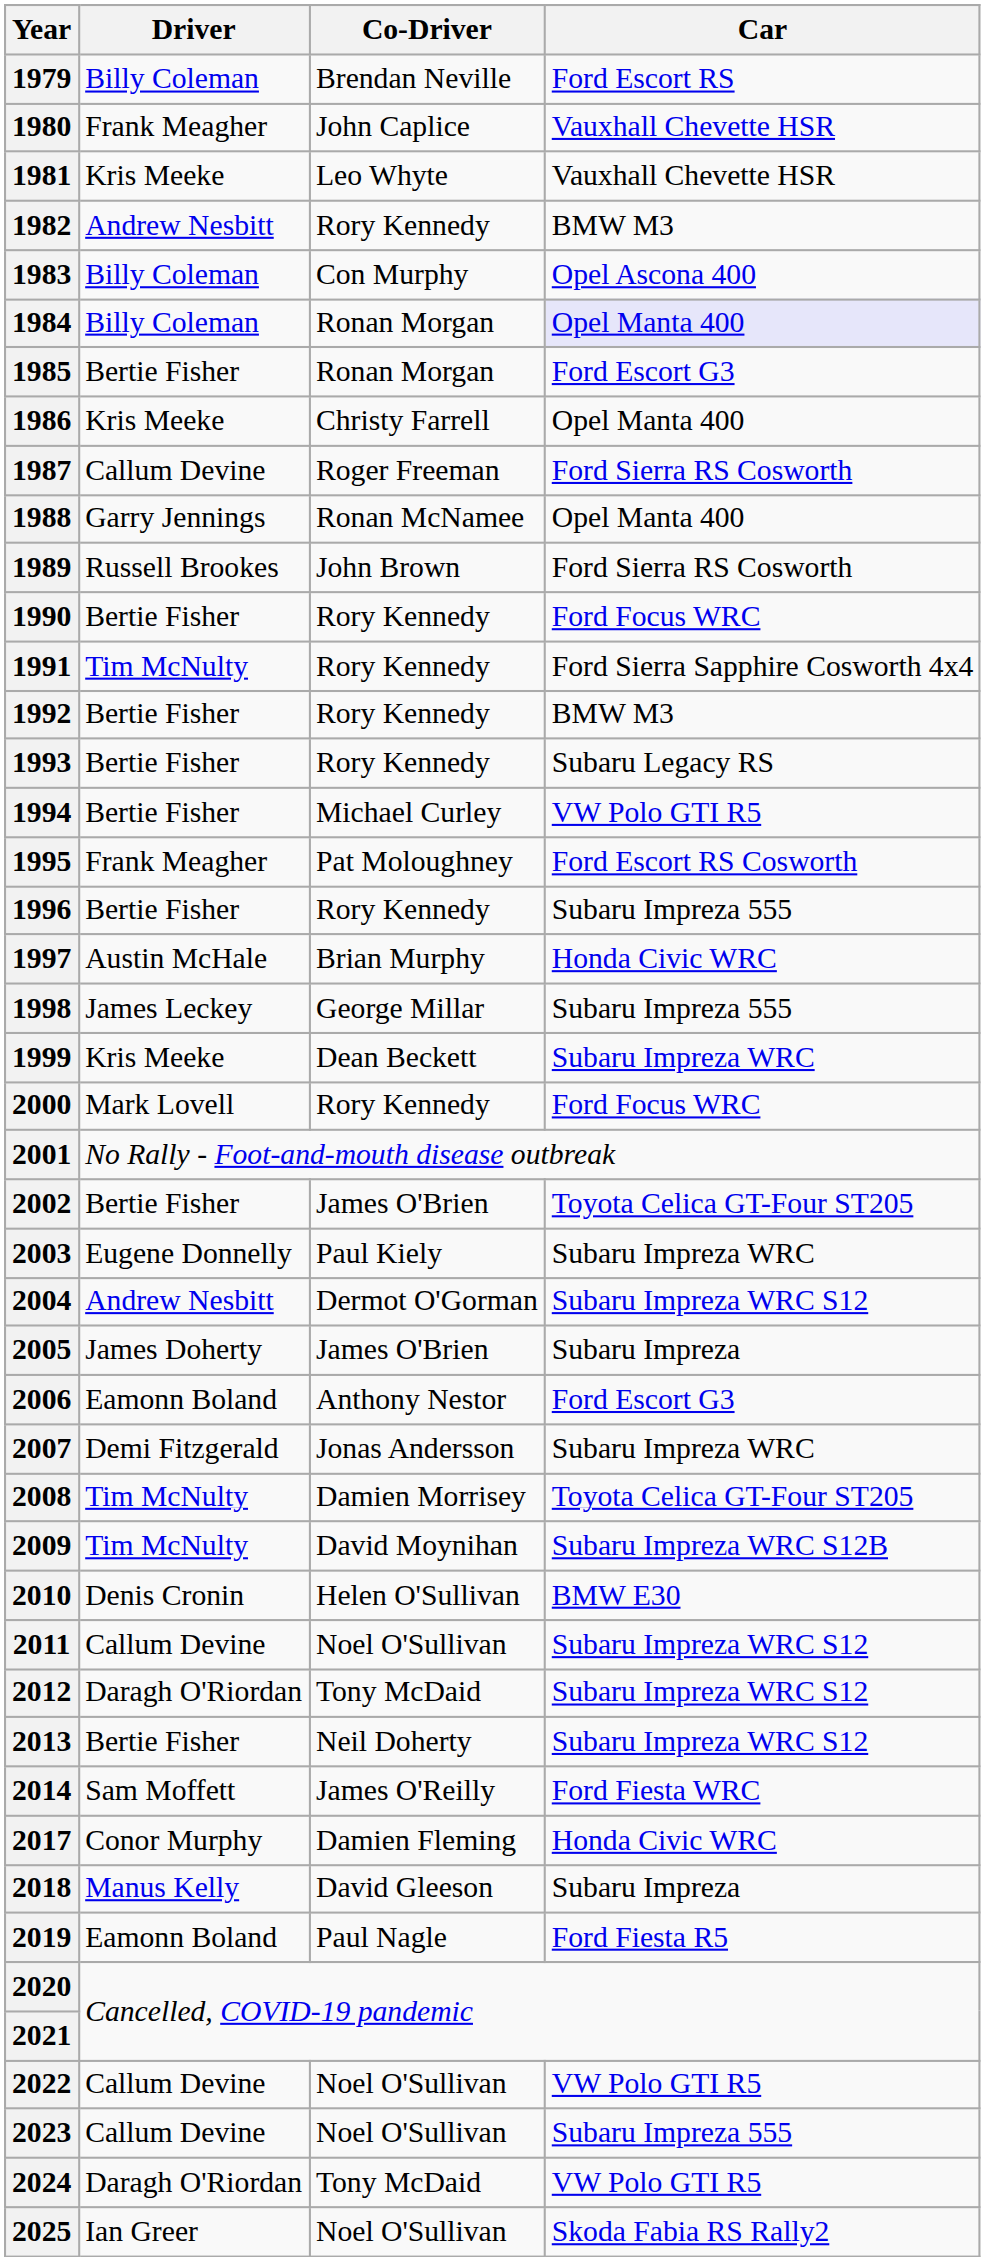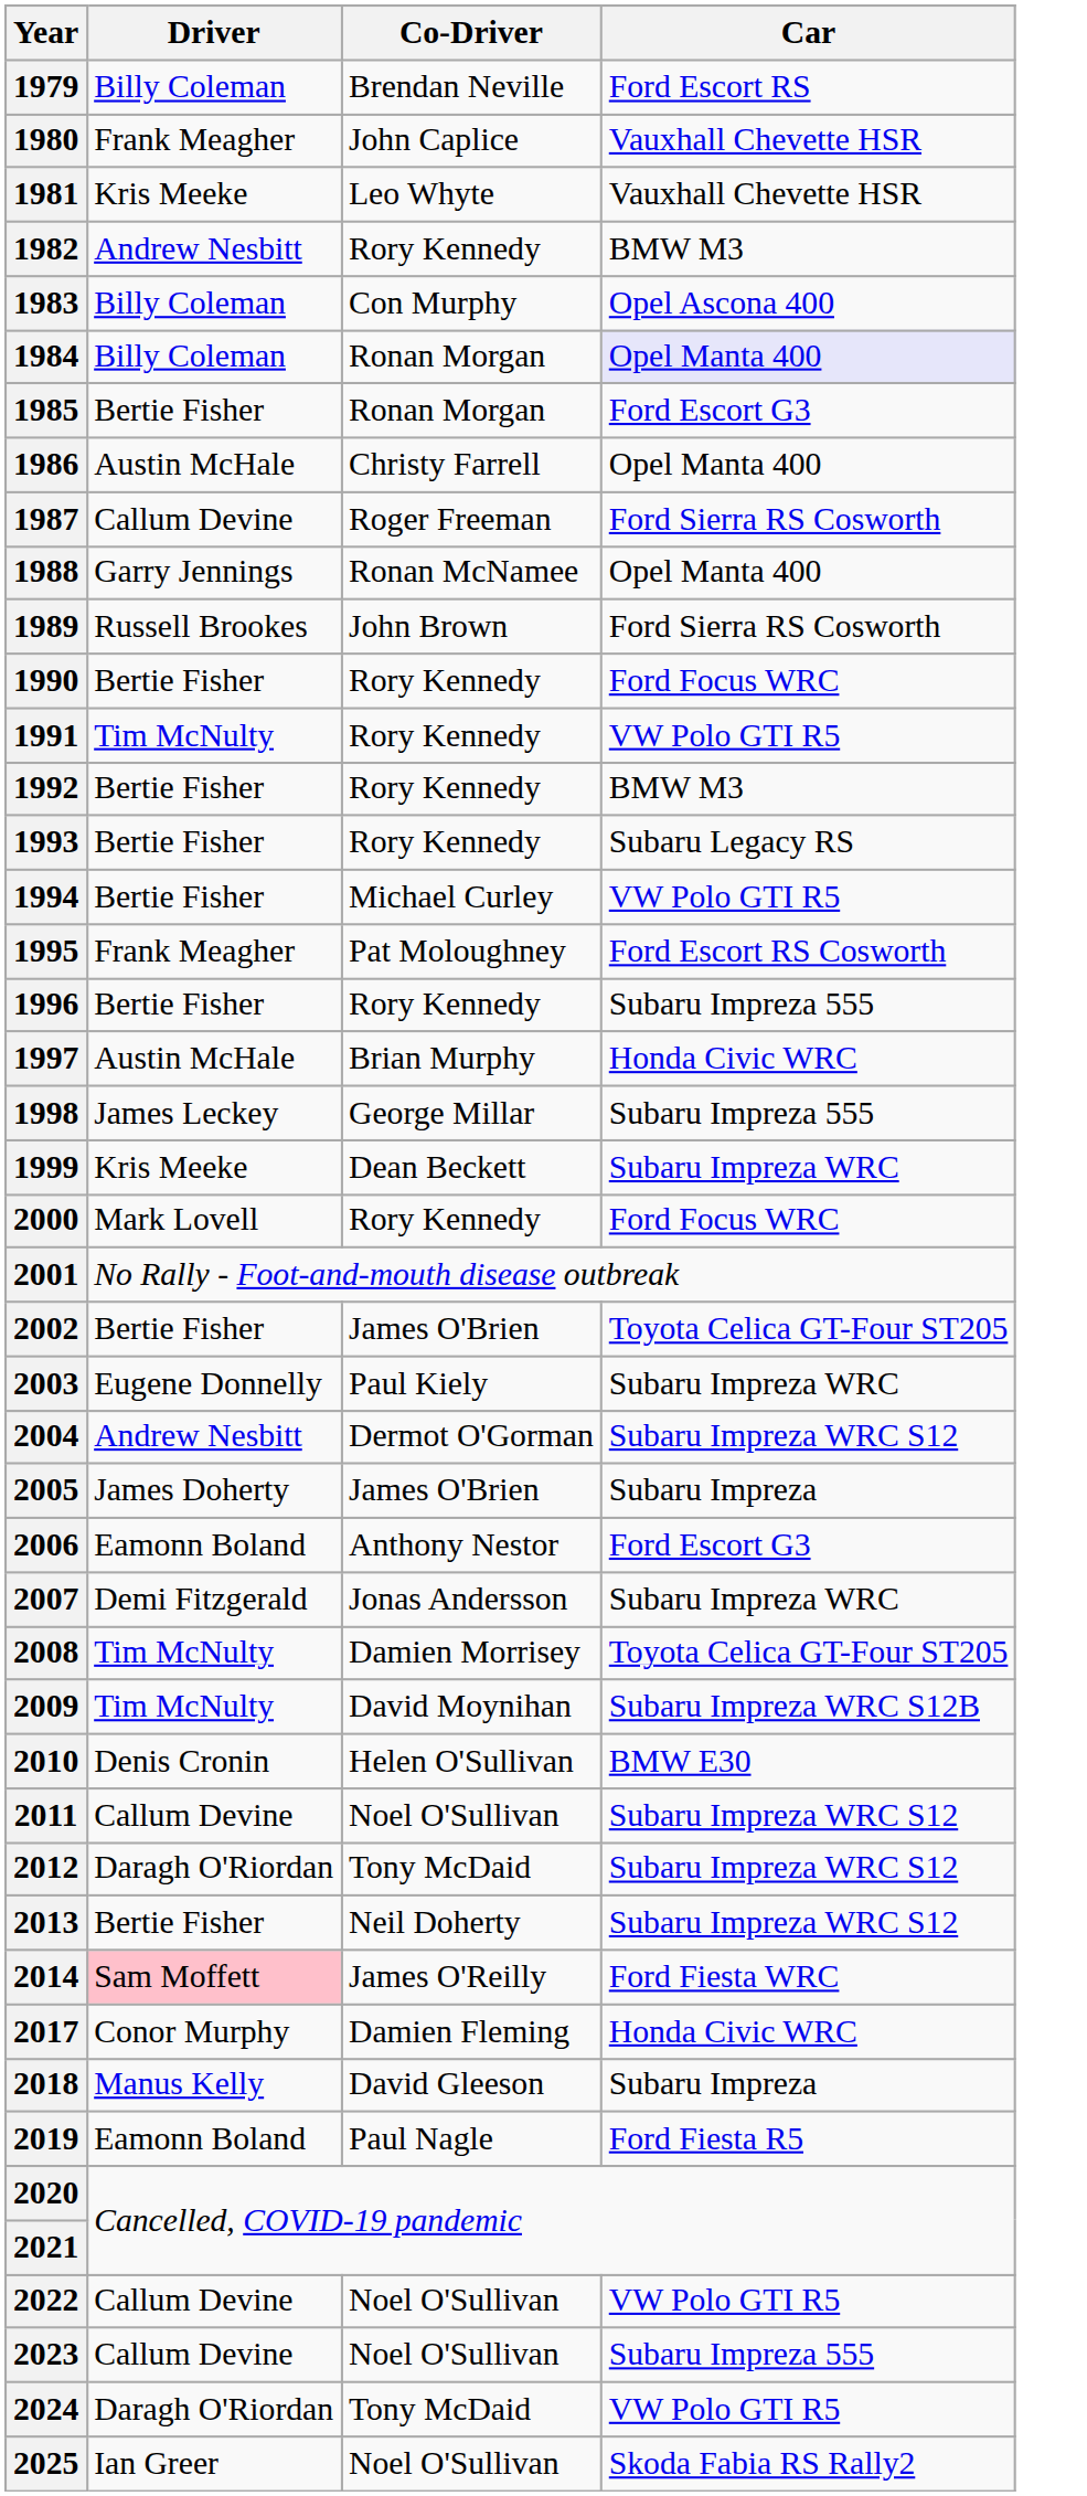 <table class="wikitable" style="font-size:90%;">
 <tr>
 <th>Year</th>
 <th>Driver</th>
 <th>Co-Driver</th>
 <th>Car</th>
 </tr>
 <tr>
 <th>1979</th>
 <td> <a href='#'>Billy Coleman</a></td>
 <td>Brendan Neville</td>
 <td><a href='#'>Ford Escort RS</a></td>
 </tr>
 <tr>
 <th>1980</th>
 <td> Frank Meagher</td>
 <td>John Caplice</td>
 <td><a href='#'>Vauxhall Chevette HSR</a></td>
 </tr>
 <tr>
 <th>1981</th>
 <td> Kris Meeke</td>
 <td>Leo Whyte</td>
 <td>Vauxhall Chevette HSR</td>
 </tr>
 <tr>
 <th>1982</th>
 <td> <a href='#'>Andrew Nesbitt</a></td>
 <td>Rory Kennedy</td>
 <td>BMW M3</td>
 </tr>
 <tr>
 <th>1983</th>
 <td> <a href='#'>Billy Coleman</a></td>
 <td>Con Murphy</td>
 <td><a href='#'>Opel Ascona 400</a></td>
 </tr>
 <tr>
 <th>1984</th>
 <td> <a href='#'>Billy Coleman</a></td>
 <td>Ronan Morgan</td>
 <td style="background: lavender;"><a href='#'>Opel Manta 400</a></td>
 </tr>
 <tr>
 <th>1985</th>
 <td> Bertie Fisher</td>
 <td>Ronan Morgan</td>
 <td><a href='#'>Ford Escort G3</a></td>
 </tr>
 <tr>
 <th>1986</th>
-<td> Kris Meeke</td>
+<td> Austin McHale</td>
 <td>Christy Farrell</td>
 <td>Opel Manta 400</td>
 </tr>
 <tr>
 <th>1987</th>
 <td> Callum Devine</td>
 <td>Roger Freeman</td>
 <td><a href='#'>Ford Sierra RS Cosworth</a></td>
 </tr>
 <tr>
 <th>1988</th>
 <td> Garry Jennings</td>
 <td>Ronan McNamee</td>
 <td>Opel Manta 400</td>
 </tr>
 <tr>
 <th>1989</th>
 <td> Russell Brookes</td>
 <td>John Brown</td>
 <td>Ford Sierra RS Cosworth</td>
 </tr>
 <tr>
 <th>1990</th>
 <td> Bertie Fisher</td>
 <td>Rory Kennedy</td>
 <td><a href='#'>Ford Focus WRC</a></td>
 </tr>
 <tr>
 <th>1991</th>
 <td> <a href='#'>Tim McNulty</a></td>
 <td>Rory Kennedy</td>
-<td>Ford Sierra Sapphire Cosworth 4x4</td>
+<td><a href='#'>VW Polo GTI R5</a></td>
 </tr>
 <tr>
 <th>1992</th>
 <td> Bertie Fisher</td>
 <td>Rory Kennedy</td>
 <td>BMW M3</td>
 </tr>
 <tr>
 <th>1993</th>
 <td> Bertie Fisher</td>
 <td>Rory Kennedy</td>
 <td>Subaru Legacy RS</td>
 </tr>
 <tr>
 <th>1994</th>
 <td> Bertie Fisher</td>
 <td>Michael Curley</td>
 <td><a href='#'>VW Polo GTI R5</a></td>
 </tr>
 <tr>
 <th>1995</th>
 <td> Frank Meagher</td>
 <td>Pat Moloughney</td>
 <td><a href='#'>Ford Escort RS Cosworth</a></td>
 </tr>
 <tr>
 <th>1996</th>
 <td> Bertie Fisher</td>
 <td>Rory Kennedy</td>
 <td>Subaru Impreza 555</td>
 </tr>
 <tr>
 <th>1997</th>
 <td> Austin McHale</td>
 <td>Brian Murphy</td>
 <td><a href='#'>Honda Civic WRC</a></td>
 </tr>
 <tr>
 <th>1998</th>
 <td> James Leckey</td>
 <td>George Millar</td>
 <td>Subaru Impreza 555</td>
 </tr>
 <tr>
 <th>1999</th>
 <td> Kris Meeke</td>
 <td>Dean Beckett</td>
 <td><a href='#'>Subaru Impreza WRC</a></td>
 </tr>
 <tr>
 <th>2000</th>
 <td> Mark Lovell</td>
 <td>Rory Kennedy</td>
 <td><a href='#'>Ford Focus WRC</a></td>
 </tr>
 <tr>
 <th>2001</th>
 <td colspan="3"><em>No Rally - <a href='#'>Foot-and-mouth disease</a> outbreak</em></td>
 </tr>
 <tr>
 <th>2002</th>
 <td> Bertie Fisher</td>
 <td>James O'Brien</td>
 <td><a href='#'>Toyota Celica GT-Four ST205</a></td>
 </tr>
 <tr>
 <th>2003</th>
 <td> Eugene Donnelly</td>
 <td>Paul Kiely</td>
 <td>Subaru Impreza WRC</td>
 </tr>
 <tr>
 <th>2004</th>
 <td> <a href='#'>Andrew Nesbitt</a></td>
 <td>Dermot O'Gorman</td>
 <td><a href='#'>Subaru Impreza WRC S12</a></td>
 </tr>
 <tr>
 <th>2005</th>
 <td> James Doherty</td>
 <td>James O'Brien</td>
 <td>Subaru Impreza</td>
 </tr>
 <tr>
 <th>2006</th>
 <td> Eamonn Boland</td>
 <td>Anthony Nestor</td>
 <td><a href='#'>Ford Escort G3</a></td>
 </tr>
 <tr>
 <th>2007</th>
 <td> Demi Fitzgerald</td>
 <td>Jonas Andersson</td>
 <td>Subaru Impreza WRC</td>
 </tr>
 <tr>
 <th>2008</th>
 <td> <a href='#'>Tim McNulty</a></td>
 <td>Damien Morrisey</td>
 <td><a href='#'>Toyota Celica GT-Four ST205</a></td>
 </tr>
 <tr>
 <th>2009</th>
 <td> <a href='#'>Tim McNulty</a></td>
 <td>David Moynihan</td>
 <td><a href='#'>Subaru Impreza WRC S12B</a></td>
 </tr>
 <tr>
 <th>2010</th>
 <td> Denis Cronin</td>
 <td>Helen O'Sullivan</td>
 <td><a href='#'>BMW E30</a></td>
 </tr>
 <tr>
 <th>2011</th>
 <td> Callum Devine</td>
 <td>Noel O'Sullivan</td>
 <td><a href='#'>Subaru Impreza WRC S12</a></td>
 </tr>
 <tr>
 <th>2012</th>
 <td> Daragh O'Riordan</td>
 <td>Tony McDaid</td>
 <td><a href='#'>Subaru Impreza WRC S12</a></td>
 </tr>
 <tr>
 <th>2013</th>
 <td> Bertie Fisher</td>
 <td>Neil Doherty</td>
 <td><a href='#'>Subaru Impreza WRC S12</a></td>
 </tr>
 <tr>
 <th>2014</th>
-<td> Sam Moffett</td>
+<td style="background: pink;"> Sam Moffett</td>
 <td>James O'Reilly</td>
 <td><a href='#'>Ford Fiesta WRC</a></td>
 </tr>
 <tr>
 <th>2017</th>
 <td> Conor Murphy</td>
 <td>Damien Fleming</td>
 <td><a href='#'>Honda Civic WRC</a></td>
 </tr>
 <tr>
 <th>2018</th>
 <td> <a href='#'>Manus Kelly</a></td>
 <td>David Gleeson</td>
 <td>Subaru Impreza</td>
 </tr>
 <tr>
 <th>2019</th>
 <td> Eamonn Boland</td>
 <td>Paul Nagle</td>
 <td><a href='#'>Ford Fiesta R5</a></td>
 </tr>
 <tr>
 <th>2020</th>
 <td colspan="3" rowspan="2"><em>Cancelled, <a href='#'>COVID-19 pandemic</a></em></td>
 </tr>
 <tr>
 <th>2021</th>
 </tr>
 <tr>
 <th>2022</th>
 <td> Callum Devine</td>
 <td>Noel O'Sullivan</td>
 <td><a href='#'>VW Polo GTI R5</a></td>
 </tr>
 <tr>
 <th>2023</th>
 <td> Callum Devine</td>
 <td>Noel O'Sullivan</td>
 <td><a href='#'>Subaru Impreza 555</a></td>
 </tr>
 <tr>
 <th>2024</th>
 <td> Daragh O'Riordan</td>
 <td>Tony McDaid</td>
 <td><a href='#'>VW Polo GTI R5</a></td>
 </tr>
 <tr>
 <th>2025</th>
 <td> Ian Greer</td>
 <td>Noel O'Sullivan</td>
 <td><a href='#'>Skoda Fabia RS Rally2</a></td>
 </tr>
 </table>
